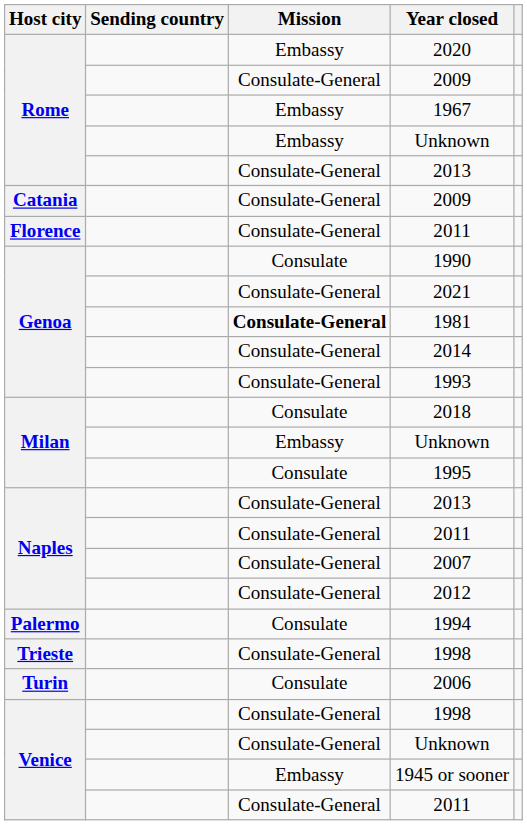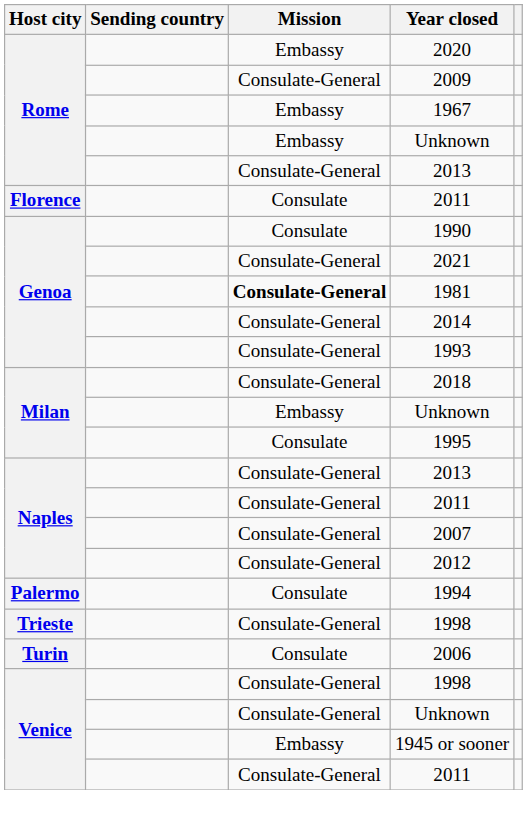 <table class="wikitable plainrowheaders">
 <tr>
 <th scope="col">Host city</th>
 <th scope="col">Sending country</th>
 <th scope="col">Mission</th>
 <th scope="col">Year closed</th>
 <th scope="col"></th>
 </tr>
 <tr>
 <th rowspan="5"><a href='#'>Rome</a></th>
 <td></td>
 <td style="text-align:center;">Embassy</td>
 <td style="text-align:center;">2020</td>
 <td style="text-align:center;"></td>
 </tr>
 <tr>
 <td></td>
 <td style="text-align:center;">Consulate-General</td>
 <td style="text-align:center;">2009</td>
 <td style="text-align:center;"></td>
 </tr>
 <tr>
 <td></td>
 <td style="text-align:center;">Embassy</td>
 <td style="text-align:center;">1967</td>
 <td style="text-align:center;"></td>
 </tr>
 <tr>
 <td></td>
 <td style="text-align:center;">Embassy</td>
 <td style="text-align:center;">Unknown</td>
 <td style="text-align:center;"></td>
 </tr>
 <tr>
 <td></td>
 <td style="text-align:center;">Consulate-General</td>
 <td style="text-align:center;">2013</td>
 <td style="text-align:center;"></td>
 </tr>
 <tr>
-<th><a href='#'>Catania</a></th>
-<td></td>
-<td style="text-align:center;">Consulate-General</td>
-<td style="text-align:center;">2009</td>
-<td style="text-align:center;"></td>
-</tr>
-<tr>
 <th><a href='#'>Florence</a></th>
 <td></td>
-<td style="text-align:center;">Consulate-General</td>
+<td style="text-align:center;">Consulate</td>
 <td style="text-align:center;">2011</td>
 <td style="text-align:center;"></td>
 </tr>
 <tr>
 <th rowspan="5"><a href='#'>Genoa</a></th>
 <td></td>
 <td style="text-align:center;">Consulate</td>
 <td style="text-align:center;">1990</td>
 <td style="text-align:center;"></td>
 </tr>
 <tr>
 <td></td>
 <td style="text-align:center;">Consulate-General</td>
 <td style="text-align:center;">2021</td>
 <td style="text-align:center;"></td>
 </tr>
 <tr>
 <td></td>
 <td style="text-align:center;"><strong>Consulate-General</strong></td>
 <td style="text-align:center;">1981</td>
 <td style="text-align:center;"></td>
 </tr>
 <tr>
 <td></td>
 <td style="text-align:center;">Consulate-General</td>
 <td style="text-align:center;">2014</td>
 <td style="text-align:center;"></td>
 </tr>
 <tr>
 <td></td>
 <td style="text-align:center;">Consulate-General</td>
 <td style="text-align:center;">1993</td>
 <td style="text-align:center;"></td>
 </tr>
 <tr>
 <th rowspan="3"><a href='#'>Milan</a></th>
 <td></td>
-<td style="text-align:center;">Consulate</td>
+<td style="text-align:center;">Consulate-General</td>
 <td style="text-align:center;">2018</td>
 <td style="text-align:center;"></td>
 </tr>
 <tr>
 <td></td>
 <td style="text-align:center;">Embassy</td>
 <td style="text-align:center;">Unknown</td>
 <td style="text-align:center;"></td>
 </tr>
 <tr>
 <td></td>
 <td style="text-align:center;">Consulate</td>
 <td style="text-align:center;">1995</td>
 <td style="text-align:center;"></td>
 </tr>
 <tr>
 <th rowspan="4"><a href='#'>Naples</a></th>
 <td></td>
 <td style="text-align:center;">Consulate-General</td>
 <td style="text-align:center;">2013</td>
 <td style="text-align:center;"></td>
 </tr>
 <tr>
 <td></td>
 <td style="text-align:center;">Consulate-General</td>
 <td style="text-align:center;">2011</td>
 <td style="text-align:center;"></td>
 </tr>
 <tr>
 <td></td>
 <td style="text-align:center;">Consulate-General</td>
 <td style="text-align:center;">2007</td>
 <td style="text-align:center;"></td>
 </tr>
 <tr>
 <td></td>
 <td style="text-align:center;">Consulate-General</td>
 <td style="text-align:center;">2012</td>
 <td style="text-align:center;"></td>
 </tr>
 <tr>
 <th><a href='#'>Palermo</a></th>
 <td></td>
 <td style="text-align:center;">Consulate</td>
 <td style="text-align:center;">1994</td>
 <td style="text-align:center;"></td>
 </tr>
 <tr>
 <th><a href='#'>Trieste</a></th>
 <td></td>
 <td style="text-align:center;">Consulate-General</td>
 <td style="text-align:center;">1998</td>
 <td style="text-align:center;"></td>
 </tr>
 <tr>
 <th><a href='#'>Turin</a></th>
 <td></td>
 <td style="text-align:center;">Consulate</td>
 <td style="text-align:center;">2006</td>
 <td style="text-align:center;"></td>
 </tr>
 <tr>
 <th rowspan ="4"><a href='#'>Venice</a></th>
 <td></td>
 <td style="text-align:center;">Consulate-General</td>
 <td style="text-align:center;">1998</td>
 <td style="text-align:center;"></td>
 </tr>
 <tr>
 <td></td>
 <td style="text-align:center;">Consulate-General</td>
 <td style="text-align:center;">Unknown</td>
 <td style="text-align:center;"></td>
 </tr>
 <tr>
 <td></td>
 <td style="text-align:center;">Embassy</td>
 <td style="text-align:center;">1945 or sooner</td>
 <td style="text-align:center;"></td>
 </tr>
 <tr>
 <td></td>
 <td style="text-align:center;">Consulate-General</td>
 <td style="text-align:center;">2011</td>
 <td style="text-align:center;"></td>
 </tr>
 </table>
